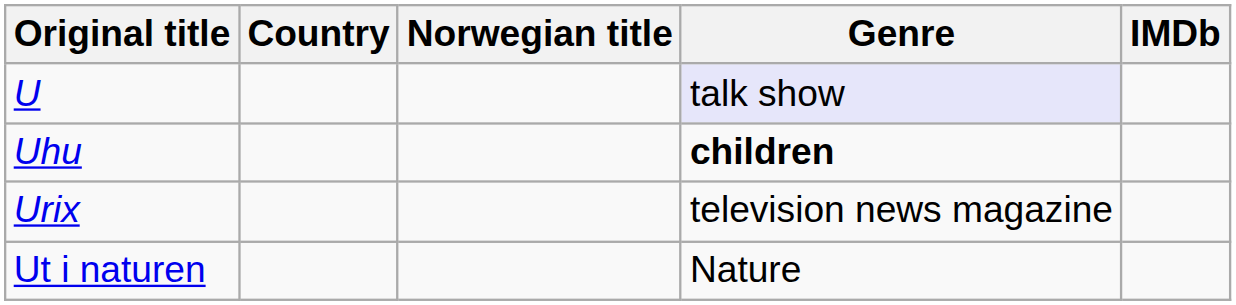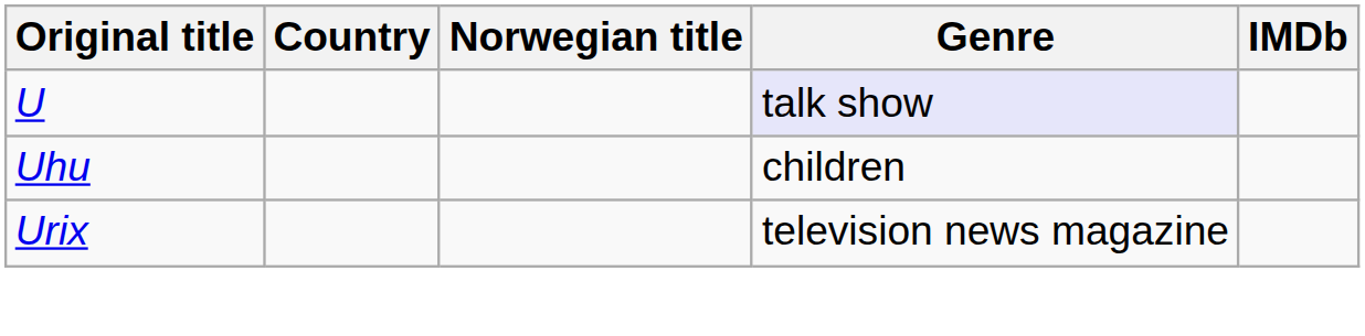 <table class="wikitable">
 <tr>
 <th>Original title</th>
 <th>Country</th>
 <th>Norwegian title</th>
 <th>Genre</th>
 <th>IMDb</th>
 </tr>
 <tr>
 <td><em><a href='#'>U</a></em></td>
 <td></td>
 <td></td>
 <td style="background: lavender;">talk show</td>
 <td></td>
 </tr>
 <tr>
 <td><em><a href='#'>Uhu</a></em></td>
 <td></td>
 <td></td>
-<td><strong>children</strong></td>
+<td>children</td>
 <td></td>
 </tr>
 <tr>
 <td><em><a href='#'>Urix</a></em></td>
 <td></td>
 <td></td>
 <td>television news magazine</td>
 <td></td>
 </tr>
-<tr>
-<td><a href='#'>Ut i naturen</a></td>
-<td></td>
-<td></td>
-<td>Nature</td>
-<td></td>
-</tr>
 </table>
